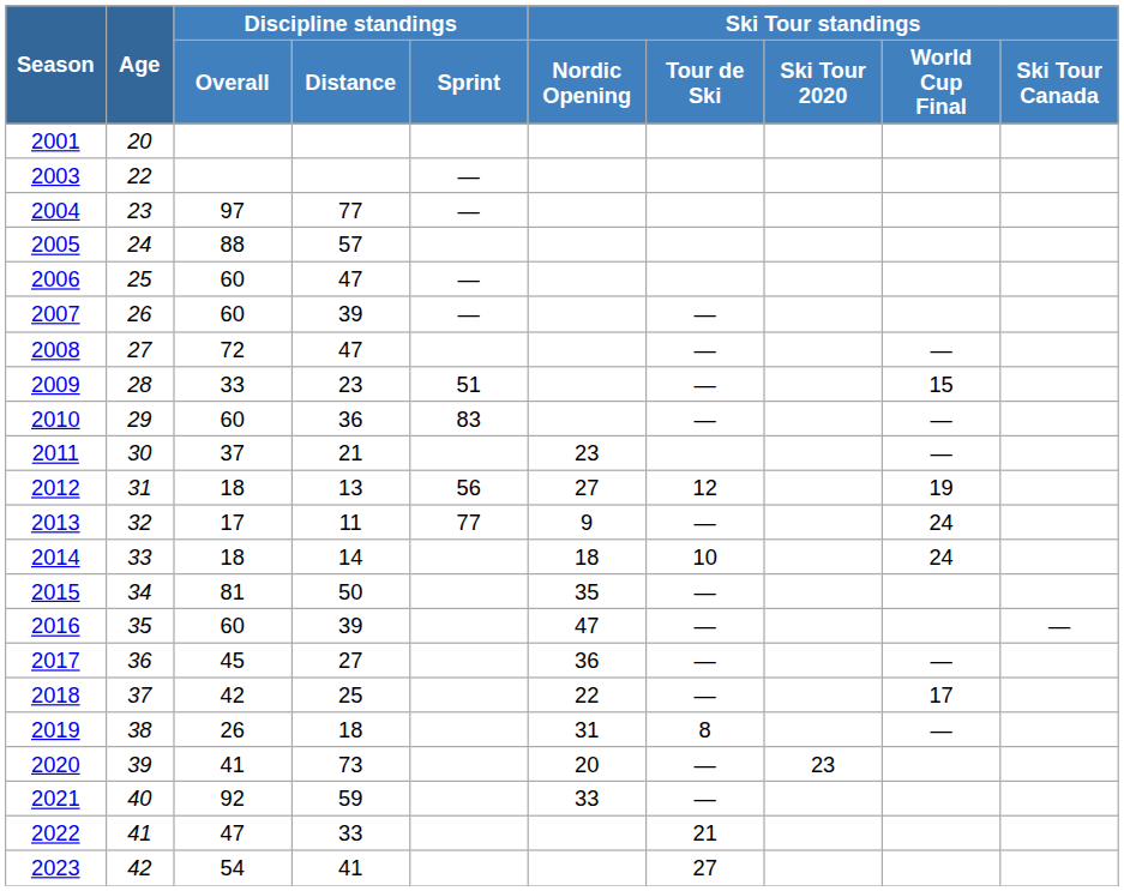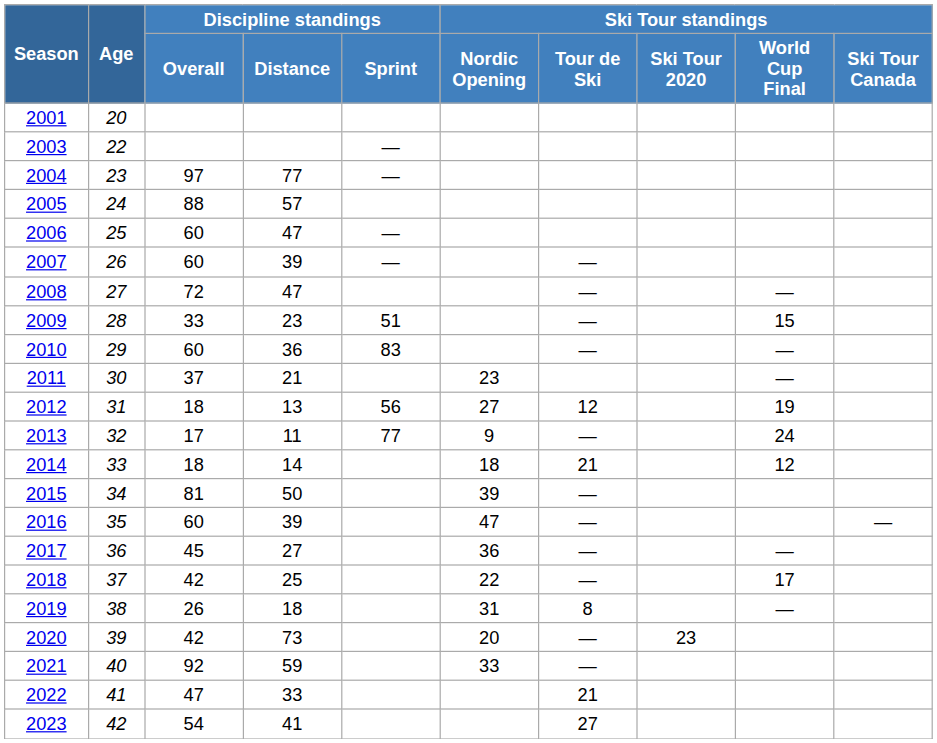 <table class="wikitable" style="font-size:95%; text-align:center; border:grey solid 1px; border-collapse:collapse; background:#ffffff;">
 <tr>
 <th style="background-color:#369; color:white; width:60px;" rowspan="2"> Season </th>
 <th style="background-color:#369; color:white; width:40px;" rowspan="2"> Age </th>
 <th style="background-color:#4180be; color:white;" colspan="3">Discipline standings</th>
 <th style="background-color:#4180be; color:white;" colspan="5">Ski Tour standings</th>
 </tr>
 <tr>
 <th style="background-color:#4180be; color:white; width:75px;">Overall</th>
 <th style="background-color:#4180be; color:white; width:75px;">Distance</th>
 <th style="background-color:#4180be; color:white; width:75px;">Sprint</th>
 <th style="background-color:#4180be; color:white; width:75px;">Nordic<br>Opening</th>
 <th style="background-color:#4180be; color:white; width:75px;">Tour de<br>Ski</th>
 <th style="background-color:#4180be; color:white; width:75px;">Ski Tour<br>2020</th>
 <th style="background-color:#4180be; color:white; width:75px;">World Cup<br>Final</th>
 <th style="background-color:#4180be; color:white; width:75px;">Ski Tour<br>Canada</th>
 </tr>
 <tr>
 <td><a href='#'>2001</a></td>
 <td><em>20</em></td>
 <td></td>
 <td></td>
 <td></td>
 <td></td>
 <td></td>
 <td></td>
 <td></td>
 <td></td>
 </tr>
 <tr>
 <td><a href='#'>2003</a></td>
 <td><em>22</em></td>
 <td></td>
 <td></td>
 <td>—</td>
 <td></td>
 <td></td>
 <td></td>
 <td></td>
 <td></td>
 </tr>
 <tr>
 <td><a href='#'>2004</a></td>
 <td><em>23</em></td>
 <td>97</td>
 <td>77</td>
 <td>—</td>
 <td></td>
 <td></td>
 <td></td>
 <td></td>
 <td></td>
 </tr>
 <tr>
 <td><a href='#'>2005</a></td>
 <td><em>24</em></td>
 <td>88</td>
 <td>57</td>
 <td></td>
 <td></td>
 <td></td>
 <td></td>
 <td></td>
 <td></td>
 </tr>
 <tr>
 <td><a href='#'>2006</a></td>
 <td><em>25</em></td>
 <td>60</td>
 <td>47</td>
 <td>—</td>
 <td></td>
 <td></td>
 <td></td>
 <td></td>
 <td></td>
 </tr>
 <tr>
 <td><a href='#'>2007</a></td>
 <td><em>26</em></td>
 <td>60</td>
 <td>39</td>
 <td>—</td>
 <td></td>
 <td>—</td>
 <td></td>
 <td></td>
 <td></td>
 </tr>
 <tr>
 <td><a href='#'>2008</a></td>
 <td><em>27</em></td>
 <td>72</td>
 <td>47</td>
 <td></td>
 <td></td>
 <td>—</td>
 <td></td>
 <td>—</td>
 <td></td>
 </tr>
 <tr>
 <td><a href='#'>2009</a></td>
 <td><em>28</em></td>
 <td>33</td>
 <td>23</td>
 <td>51</td>
 <td></td>
 <td>—</td>
 <td></td>
 <td>15</td>
 <td></td>
 </tr>
 <tr>
 <td><a href='#'>2010</a></td>
 <td><em>29</em></td>
 <td>60</td>
 <td>36</td>
 <td>83</td>
 <td></td>
 <td>—</td>
 <td></td>
 <td>—</td>
 <td></td>
 </tr>
 <tr>
 <td><a href='#'>2011</a></td>
 <td><em>30</em></td>
 <td>37</td>
 <td>21</td>
 <td></td>
 <td>23</td>
 <td></td>
 <td></td>
 <td>—</td>
 <td></td>
 </tr>
 <tr>
 <td><a href='#'>2012</a></td>
 <td><em>31</em></td>
 <td>18</td>
 <td>13</td>
 <td>56</td>
 <td>27</td>
 <td>12</td>
 <td></td>
 <td>19</td>
 <td></td>
 </tr>
 <tr>
 <td><a href='#'>2013</a></td>
 <td><em>32</em></td>
 <td>17</td>
 <td>11</td>
 <td>77</td>
 <td>9</td>
 <td>—</td>
 <td></td>
 <td>24</td>
 <td></td>
 </tr>
 <tr>
 <td><a href='#'>2014</a></td>
 <td><em>33</em></td>
 <td>18</td>
 <td>14</td>
 <td></td>
 <td>18</td>
-<td>10</td>
+<td>21</td>
 <td></td>
-<td>24</td>
+<td>12</td>
 <td></td>
 </tr>
 <tr>
 <td><a href='#'>2015</a></td>
 <td><em>34</em></td>
 <td>81</td>
 <td>50</td>
 <td></td>
-<td>35</td>
+<td>39</td>
 <td>—</td>
 <td></td>
 <td></td>
 <td></td>
 </tr>
 <tr>
 <td><a href='#'>2016</a></td>
 <td><em>35</em></td>
 <td>60</td>
 <td>39</td>
 <td></td>
 <td>47</td>
 <td>—</td>
 <td></td>
 <td></td>
 <td>—</td>
 </tr>
 <tr>
 <td><a href='#'>2017</a></td>
 <td><em>36</em></td>
 <td>45</td>
 <td>27</td>
 <td></td>
 <td>36</td>
 <td>—</td>
 <td></td>
 <td>—</td>
 <td></td>
 </tr>
 <tr>
 <td><a href='#'>2018</a></td>
 <td><em>37</em></td>
 <td>42</td>
 <td>25</td>
 <td></td>
 <td>22</td>
 <td>—</td>
 <td></td>
 <td>17</td>
 <td></td>
 </tr>
 <tr>
 <td><a href='#'>2019</a></td>
 <td><em>38</em></td>
 <td>26</td>
 <td>18</td>
 <td></td>
 <td>31</td>
 <td>8</td>
 <td></td>
 <td>—</td>
 <td></td>
 </tr>
 <tr>
 <td><a href='#'>2020</a></td>
 <td><em>39</em></td>
-<td>41</td>
+<td>42</td>
 <td>73</td>
 <td></td>
 <td>20</td>
 <td>—</td>
 <td>23</td>
 <td></td>
 <td></td>
 </tr>
 <tr>
 <td><a href='#'>2021</a></td>
 <td><em>40</em></td>
 <td>92</td>
 <td>59</td>
 <td></td>
 <td>33</td>
 <td>—</td>
 <td></td>
 <td></td>
 <td></td>
 </tr>
 <tr>
 <td><a href='#'>2022</a></td>
 <td><em>41</em></td>
 <td>47</td>
 <td>33</td>
 <td></td>
 <td></td>
 <td>21</td>
 <td></td>
 <td></td>
 <td></td>
 </tr>
 <tr>
 <td><a href='#'>2023</a></td>
 <td><em>42</em></td>
 <td>54</td>
 <td>41</td>
 <td></td>
 <td></td>
 <td>27</td>
 <td></td>
 <td></td>
 <td></td>
 </tr>
 </table>
